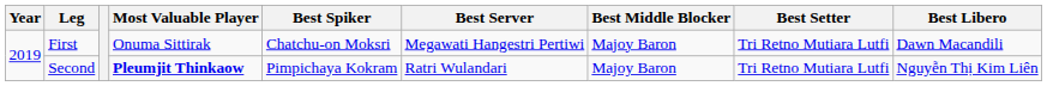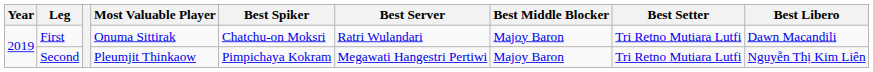 <table class="wikitable">
 <tr>
 <th>Year</th>
 <th>Leg</th>
 <th width=1% rowspan=3 bgcolor=#ffffff></th>
 <th>Most Valuable Player</th>
 <th>Best Spiker</th>
 <th>Best Server</th>
 <th>Best Middle Blocker</th>
 <th>Best Setter</th>
 <th>Best Libero</th>
 </tr>
 <tr>
 <td align=center rowspan=2><a href='#'>2019</a></td>
 <td align=left> <a href='#'>First</a></td>
 <td> <a href='#'>Onuma Sittirak</a></td>
 <td> <a href='#'>Chatchu-on Moksri</a></td>
-<td> <a href='#'>Megawati Hangestri Pertiwi</a></td>
+<td> <a href='#'>Ratri Wulandari</a></td>
 <td> <a href='#'>Majoy Baron</a></td>
 <td> <a href='#'>Tri Retno Mutiara Lutfi</a></td>
 <td> <a href='#'>Dawn Macandili</a></td>
 </tr>
 <tr>
 <td align=left> <a href='#'>Second</a></td>
-<td><strong> <a href='#'>Pleumjit Thinkaow</a></strong></td>
+<td> <a href='#'>Pleumjit Thinkaow</a></td>
 <td> <a href='#'>Pimpichaya Kokram</a></td>
-<td> <a href='#'>Ratri Wulandari</a></td>
+<td> <a href='#'>Megawati Hangestri Pertiwi</a></td>
 <td> <a href='#'>Majoy Baron</a></td>
 <td> <a href='#'>Tri Retno Mutiara Lutfi</a></td>
 <td> <a href='#'>Nguyễn Thị Kim Liên</a></td>
 </tr>
 </table>
